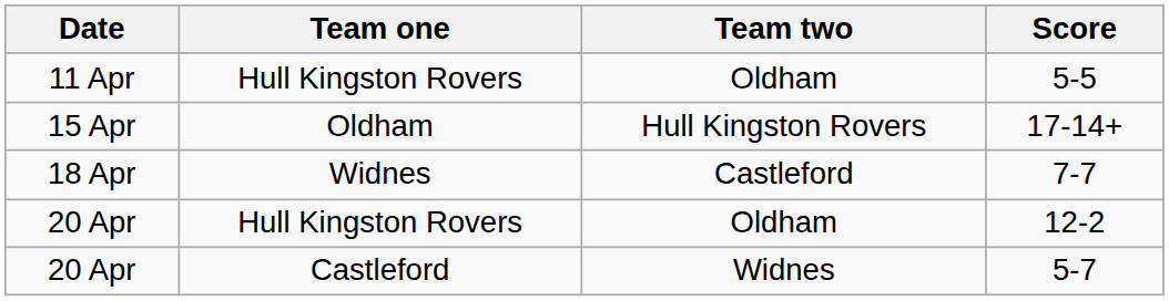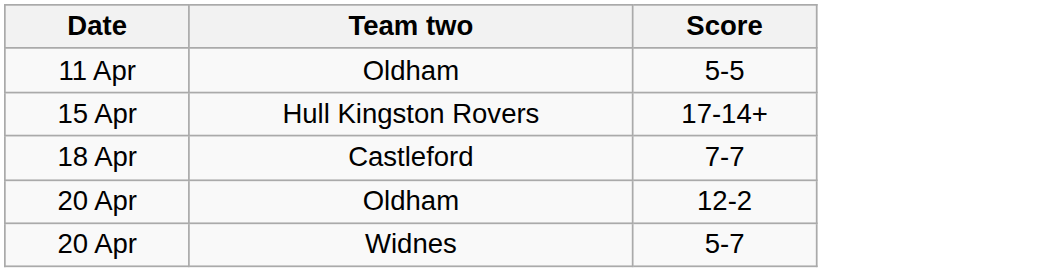 <table class="wikitable" style="text-align: center">
 <tr>
 <th width=100>Date</th>
-<th width=250>Team one</th>
 <th width=250>Team two</th>
 <th width=100>Score</th>
 </tr>
 <tr>
 <td>11 Apr</td>
-<td>Hull Kingston Rovers</td>
 <td>Oldham</td>
 <td>5-5</td>
 </tr>
 <tr>
 <td>15 Apr</td>
-<td>Oldham</td>
 <td>Hull Kingston Rovers</td>
 <td>17-14+</td>
 </tr>
 <tr>
 <td>18 Apr</td>
-<td>Widnes</td>
 <td>Castleford</td>
 <td>7-7</td>
 </tr>
 <tr>
 <td>20 Apr</td>
-<td>Hull Kingston Rovers</td>
 <td>Oldham</td>
 <td>12-2</td>
 </tr>
 <tr>
 <td>20 Apr</td>
-<td>Castleford</td>
 <td>Widnes</td>
 <td>5-7</td>
 </tr>
 </table>
